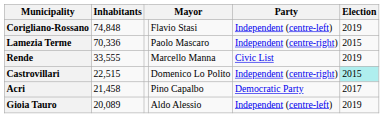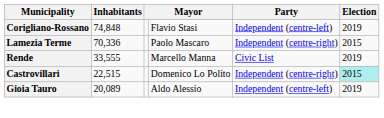 <table class="wikitable" border="1">
 <tr>
 <th scope="col">Municipality</th>
 <th colspan=1>Inhabitants</th>
 <th colspan=2>Mayor</th>
 <th colspan=1>Party</th>
 <th colspan=1>Election</th>
 </tr>
 <tr>
 <th scope="row" style="text-align: left;">Corigliano-Rossano</th>
 <td>74,848</td>
 <td></td>
 <td>Flavio Stasi</td>
 <td><a href='#'>Independent</a> (<a href='#'>centre-left</a>)</td>
 <td>2019</td>
 </tr>
 <tr>
 <th scope="row" style="text-align: left;">Lamezia Terme</th>
 <td>70,336</td>
 <td></td>
 <td>Paolo Mascaro</td>
 <td><a href='#'>Independent</a> (<a href='#'>centre-right</a>)</td>
 <td>2015</td>
 </tr>
 <tr>
 <th scope="row" style="text-align: left;">Rende</th>
 <td>33,555</td>
 <td></td>
 <td>Marcello Manna</td>
 <td><a href='#'>Civic List</a></td>
 <td>2019</td>
 </tr>
 <tr>
 <th scope="row" style="text-align: left;">Castrovillari</th>
 <td>22,515</td>
 <td></td>
 <td>Domenico Lo Polito</td>
 <td><a href='#'>Independent</a> (<a href='#'>centre-right</a>)</td>
 <td style="background: paleturquoise;">2015</td>
 </tr>
 <tr>
-<th scope="row" style="text-align: left;">Acri</th>
-<td>21,458</td>
-<td></td>
-<td>Pino Capalbo</td>
-<td><a href='#'>Democratic Party</a></td>
-<td>2017</td>
-</tr>
-<tr>
 <th scope="row" style="text-align: left;">Gioia Tauro</th>
 <td>20,089</td>
 <td></td>
 <td>Aldo Alessio</td>
 <td><a href='#'>Independent</a> (<a href='#'>centre-left</a>)</td>
 <td>2019</td>
 </tr>
 </table>
